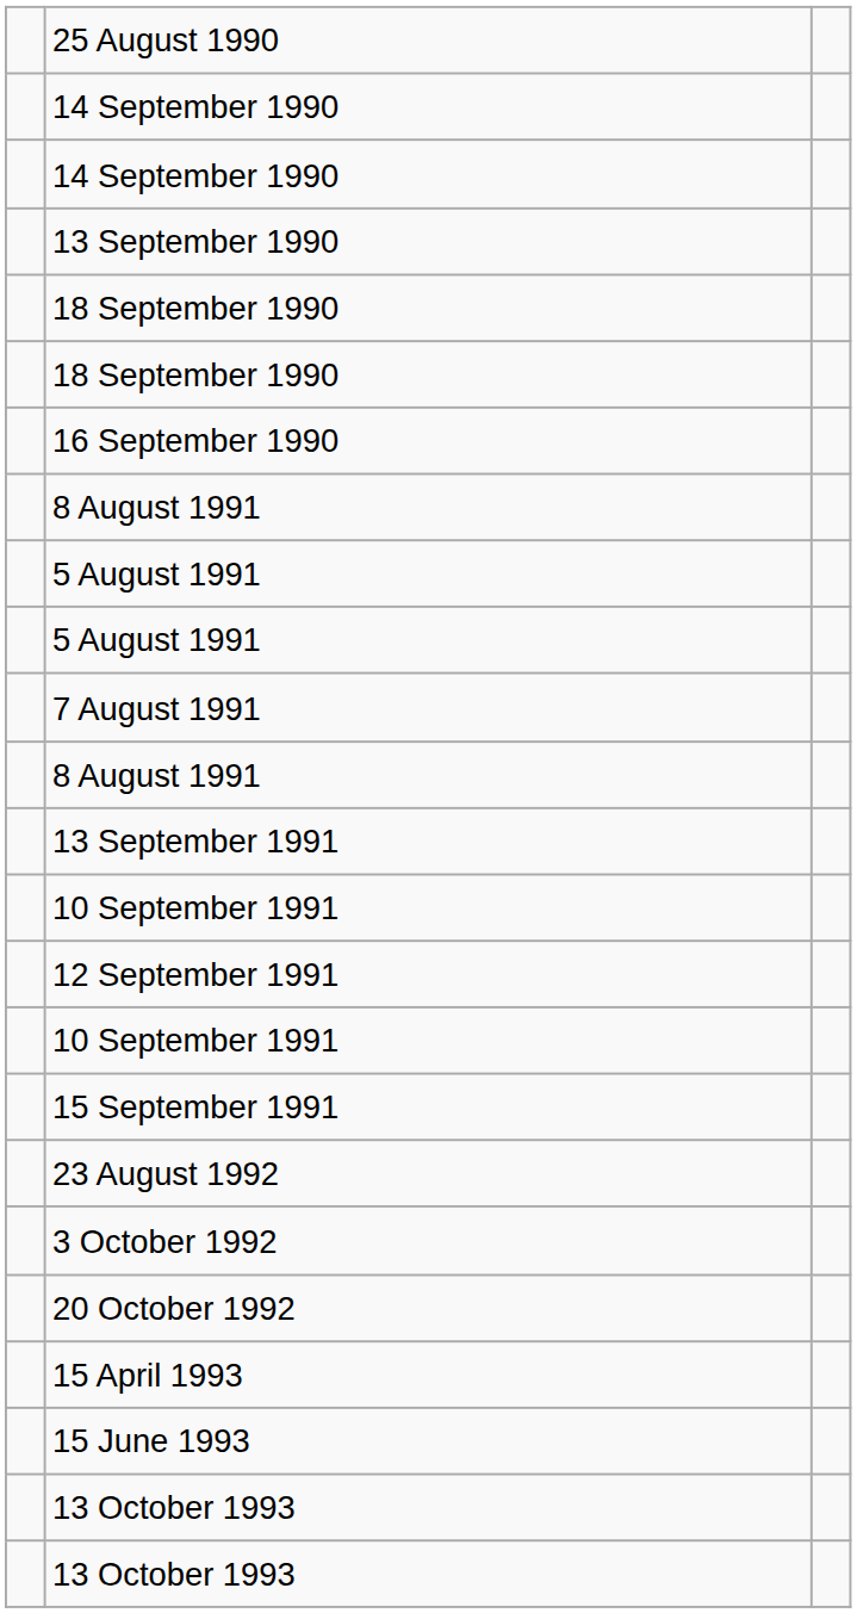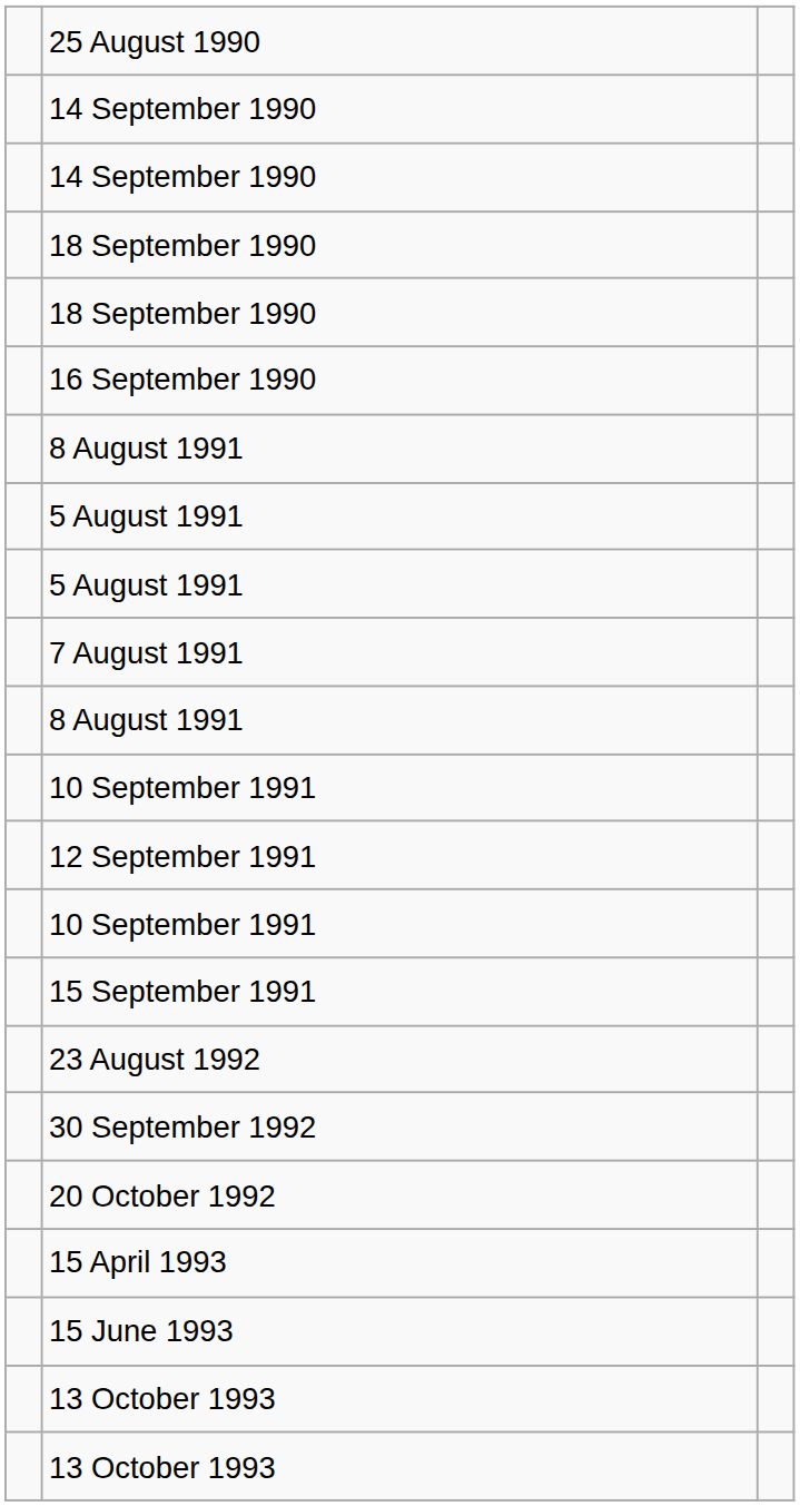 <table class="wikitable" style="font-size: 89%; float: left; width: 26em; margin-right: 1em; height: 700px">
 <tr>
 <td></td>
 <td>25 August 1990</td>
 <td></td>
 </tr>
 <tr>
 <td></td>
 <td>14 September 1990</td>
 <td></td>
 </tr>
 <tr>
 <td></td>
 <td>14 September 1990</td>
-<td></td>
-</tr>
-<tr>
-<td></td>
-<td>13 September 1990</td>
 <td></td>
 </tr>
 <tr>
 <td></td>
 <td>18 September 1990</td>
 <td></td>
 </tr>
 <tr>
 <td></td>
 <td>18 September 1990</td>
 <td></td>
 </tr>
 <tr>
 <td></td>
 <td>16 September 1990</td>
 <td></td>
 </tr>
 <tr>
 <td></td>
 <td>8 August 1991</td>
 <td></td>
 </tr>
 <tr>
 <td></td>
 <td>5 August 1991</td>
 <td></td>
 </tr>
 <tr>
 <td></td>
 <td>5 August 1991</td>
 <td></td>
 </tr>
 <tr>
 <td></td>
 <td>7 August 1991</td>
 <td></td>
 </tr>
 <tr>
 <td></td>
 <td>8 August 1991</td>
 <td></td>
 </tr>
 <tr>
 <td></td>
-<td>13 September 1991</td>
-<td></td>
-</tr>
-<tr>
-<td></td>
 <td>10 September 1991</td>
 <td></td>
 </tr>
 <tr>
 <td></td>
 <td>12 September 1991</td>
 <td></td>
 </tr>
 <tr>
 <td></td>
 <td>10 September 1991</td>
 <td></td>
 </tr>
 <tr>
 <td></td>
 <td>15 September 1991</td>
 <td></td>
 </tr>
 <tr>
 <td></td>
 <td>23 August 1992</td>
 <td></td>
 </tr>
 <tr>
 <td></td>
-<td>3 October 1992</td>
+<td>30 September 1992</td>
 <td></td>
 </tr>
 <tr>
 <td></td>
 <td>20 October 1992</td>
 <td></td>
 </tr>
 <tr>
 <td></td>
 <td>15 April 1993</td>
 <td></td>
 </tr>
 <tr>
 <td></td>
 <td>15 June 1993</td>
 <td></td>
 </tr>
 <tr>
 <td></td>
 <td>13 October 1993</td>
 <td></td>
 </tr>
 <tr>
 <td></td>
 <td>13 October 1993</td>
 <td></td>
 </tr>
 </table>
